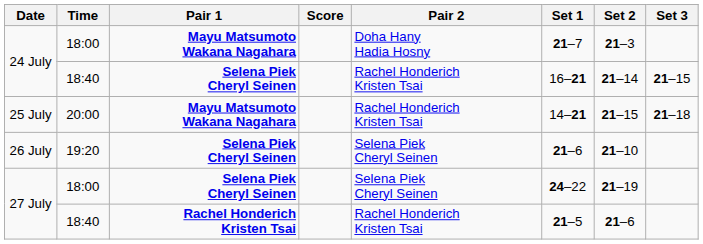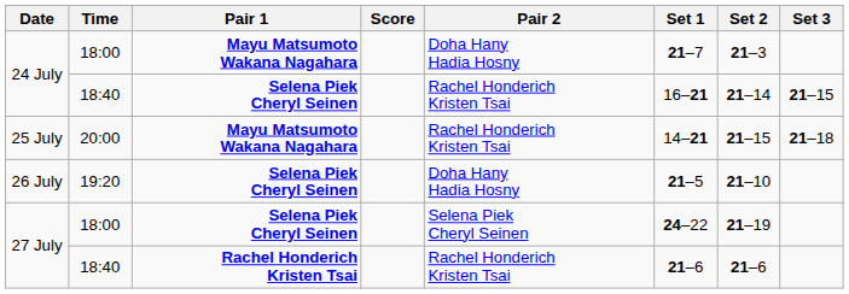 <table class="wikitable" style="font-size:90%; text-align:center">
 <tr>
 <th width="50">Date</th>
 <th width="50">Time</th>
 <th width="200">Pair 1</th>
 <th width="50">Score</th>
 <th width="200">Pair 2</th>
 <th width="50">Set 1</th>
 <th width="50">Set 2</th>
 <th width="50">Set 3</th>
 </tr>
 <tr>
 <td rowspan="2">24 July</td>
 <td>18:00</td>
 <td align="right"><strong><a href='#'>Mayu Matsumoto</a> <br><a href='#'>Wakana Nagahara</a> </strong></td>
 <td> </td>
 <td align="left"> <a href='#'>Doha Hany</a><br> <a href='#'>Hadia Hosny</a></td>
 <td><strong>21</strong>–7</td>
 <td><strong>21</strong>–3</td>
 <td></td>
 </tr>
 <tr>
 <td>18:40</td>
 <td align="right"><strong><a href='#'>Selena Piek</a> <br><a href='#'>Cheryl Seinen</a> </strong></td>
 <td> </td>
 <td align="left"> <a href='#'>Rachel Honderich</a><br> <a href='#'>Kristen Tsai</a></td>
 <td>16–<strong>21</strong></td>
 <td><strong>21</strong>–14</td>
 <td><strong>21</strong>–15</td>
 </tr>
 <tr>
 <td>25 July</td>
 <td>20:00</td>
 <td align="right"><strong><a href='#'>Mayu Matsumoto</a> <br><a href='#'>Wakana Nagahara</a> </strong></td>
 <td> </td>
 <td align="left"> <a href='#'>Rachel Honderich</a><br> <a href='#'>Kristen Tsai</a></td>
 <td>14–<strong>21</strong></td>
 <td><strong>21</strong>–15</td>
 <td><strong>21</strong>–18</td>
 </tr>
 <tr>
 <td>26 July</td>
 <td>19:20</td>
 <td align="right"><strong><a href='#'>Selena Piek</a> <br><a href='#'>Cheryl Seinen</a> </strong></td>
 <td> </td>
-<td align="left"> <a href='#'>Selena Piek</a><br> <a href='#'>Cheryl Seinen</a></td>
-<td><strong>21</strong>–6</td>
+<td align="left"> <a href='#'>Doha Hany</a><br> <a href='#'>Hadia Hosny</a></td>
+<td><strong>21</strong>–5</td>
 <td><strong>21</strong>–10</td>
 <td></td>
 </tr>
 <tr>
 <td rowspan="2">27 July</td>
 <td>18:00</td>
 <td align="right"><strong><a href='#'>Selena Piek</a> <br><a href='#'>Cheryl Seinen</a> </strong></td>
 <td> </td>
 <td align="left"> <a href='#'>Selena Piek</a><br> <a href='#'>Cheryl Seinen</a></td>
 <td><strong>24</strong>–22</td>
 <td><strong>21</strong>–19</td>
 <td></td>
 </tr>
 <tr>
 <td>18:40</td>
 <td align="right"><strong><a href='#'>Rachel Honderich</a> <br><a href='#'>Kristen Tsai</a> </strong></td>
 <td> </td>
 <td align="left"> <a href='#'>Rachel Honderich</a><br> <a href='#'>Kristen Tsai</a></td>
-<td><strong>21</strong>–5</td>
+<td><strong>21</strong>–6</td>
 <td><strong>21</strong>–6</td>
 <td></td>
 </tr>
 </table>
